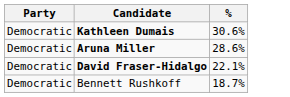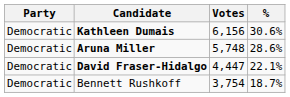 <table class="wikitable">
 <tr>
 <th>Party</th>
 <th>Candidate</th>
+<th>Votes</th>
 <th>%</th>
 </tr>
 <tr>
 <td>Democratic</td>
 <td><strong>Kathleen Dumais</strong></td>
+<td>6,156</td>
 <td>30.6%</td>
 </tr>
 <tr>
 <td>Democratic</td>
 <td><strong>Aruna Miller</strong></td>
+<td>5,748</td>
 <td>28.6%</td>
 </tr>
 <tr>
 <td>Democratic</td>
 <td><strong>David Fraser-Hidalgo</strong></td>
+<td>4,447</td>
 <td>22.1%</td>
 </tr>
 <tr>
 <td>Democratic</td>
 <td>Bennett Rushkoff</td>
+<td>3,754</td>
 <td>18.7%</td>
 </tr>
 </table>
